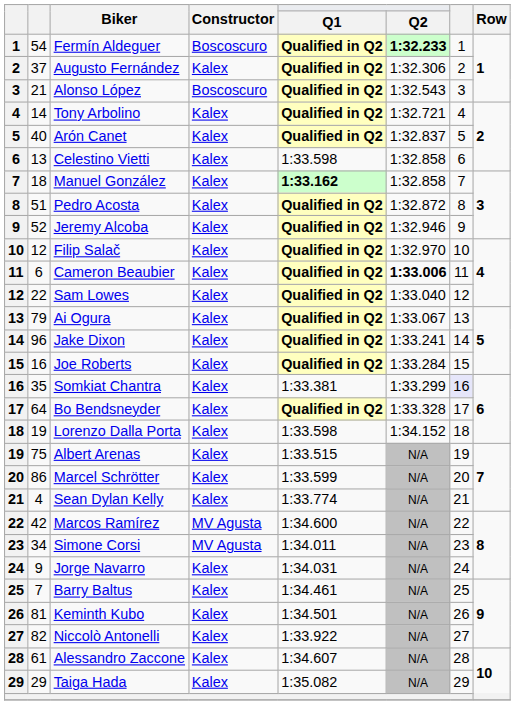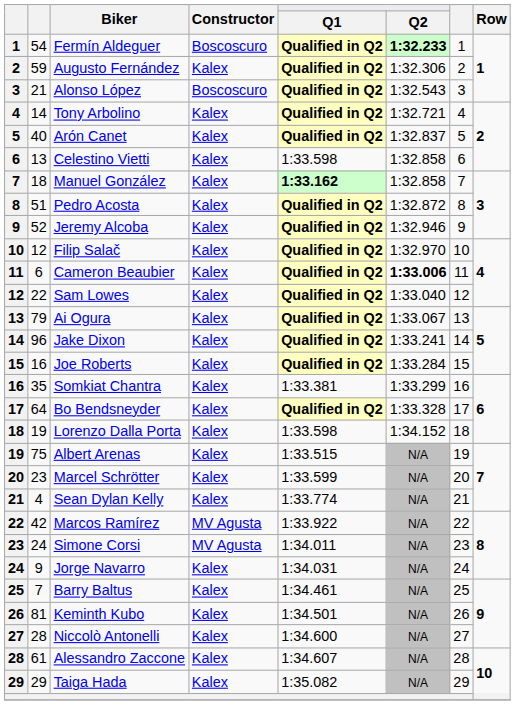 <table class="wikitable sortable" style="font-size: 85%;">
 <tr>
 <th rowspan="2"></th>
 <th rowspan="2"></th>
 <th rowspan="2">Biker</th>
 <th rowspan="2">Constructor</th>
 <th colspan="2" style="background:#eaecf0; text-align:center;"></th>
 <th rowspan="2"></th>
 <th rowspan="2">Row</th>
 </tr>
 <tr>
 <th scope="col">Q1</th>
 <th scope="col">Q2</th>
 </tr>
 <tr>
 <th scope="row">1</th>
 <td align="center">54</td>
 <td> <a href='#'>Fermín Aldeguer</a></td>
 <td><a href='#'>Boscoscuro</a></td>
 <td style="background:#ffffbf;"><strong>Qualified in Q2</strong></td>
 <td style="background:#ccffcc;"><strong>1:32.233</strong></td>
 <td align="center">1</td>
 <td rowspan="3"><strong>1</strong></td>
 </tr>
 <tr>
 <th scope="row">2</th>
-<td align="center">37</td>
+<td align="center">59</td>
 <td> <a href='#'>Augusto Fernández</a></td>
 <td><a href='#'>Kalex</a></td>
 <td style="background:#ffffbf;"><strong>Qualified in Q2</strong></td>
 <td>1:32.306</td>
 <td align="center">2</td>
 </tr>
 <tr>
 <th scope="row">3</th>
 <td align="center">21</td>
 <td> <a href='#'>Alonso López</a></td>
 <td><a href='#'>Boscoscuro</a></td>
 <td style="background:#ffffbf;"><strong>Qualified in Q2</strong></td>
 <td>1:32.543</td>
 <td align="center">3</td>
 </tr>
 <tr>
 <th scope="row">4</th>
 <td align="center">14</td>
 <td> <a href='#'>Tony Arbolino</a></td>
 <td><a href='#'>Kalex</a></td>
 <td style="background:#ffffbf;"><strong>Qualified in Q2</strong></td>
 <td>1:32.721</td>
 <td align="center">4</td>
 <td rowspan="3"><strong>2</strong></td>
 </tr>
 <tr>
 <th scope="row">5</th>
 <td align="center">40</td>
 <td> <a href='#'>Arón Canet</a></td>
 <td><a href='#'>Kalex</a></td>
 <td style="background:#ffffbf;"><strong>Qualified in Q2</strong></td>
 <td>1:32.837</td>
 <td align="center">5</td>
 </tr>
 <tr>
 <th scope="row">6</th>
 <td align="center">13</td>
 <td> <a href='#'>Celestino Vietti</a></td>
 <td><a href='#'>Kalex</a></td>
 <td>1:33.598</td>
 <td>1:32.858</td>
 <td align="center">6</td>
 </tr>
 <tr>
 <th scope="row">7</th>
 <td align="center">18</td>
 <td> <a href='#'>Manuel González</a></td>
 <td><a href='#'>Kalex</a></td>
 <td style="background:#ccffcc;"><strong>1:33.162</strong></td>
 <td>1:32.858</td>
 <td align="center">7</td>
 <td rowspan="3"><strong>3</strong></td>
 </tr>
 <tr>
 <th scope="row">8</th>
 <td align="center">51</td>
 <td> <a href='#'>Pedro Acosta</a></td>
 <td><a href='#'>Kalex</a></td>
 <td style="background:#ffffbf;"><strong>Qualified in Q2</strong></td>
 <td>1:32.872</td>
 <td align="center">8</td>
 </tr>
 <tr>
 <th scope="row">9</th>
 <td align="center">52</td>
 <td> <a href='#'>Jeremy Alcoba</a></td>
 <td><a href='#'>Kalex</a></td>
 <td style="background:#ffffbf;"><strong>Qualified in Q2</strong></td>
 <td>1:32.946</td>
 <td align="center">9</td>
 </tr>
 <tr>
 <th scope="row">10</th>
 <td align="center">12</td>
 <td> <a href='#'>Filip Salač</a></td>
 <td><a href='#'>Kalex</a></td>
 <td style="background:#ffffbf;"><strong>Qualified in Q2</strong></td>
 <td>1:32.970</td>
 <td align="center">10</td>
 <td rowspan="3"><strong>4</strong></td>
 </tr>
 <tr>
 <th scope="row">11</th>
 <td align="center">6</td>
 <td> <a href='#'>Cameron Beaubier</a></td>
 <td><a href='#'>Kalex</a></td>
 <td style="background:#ffffbf;"><strong>Qualified in Q2</strong></td>
 <td><strong>1:33.006</strong></td>
 <td align="center">11</td>
 </tr>
 <tr>
 <th scope="row">12</th>
 <td align="center">22</td>
 <td> <a href='#'>Sam Lowes</a></td>
 <td><a href='#'>Kalex</a></td>
 <td style="background:#ffffbf;"><strong>Qualified in Q2</strong></td>
 <td>1:33.040</td>
 <td align="center">12</td>
 </tr>
 <tr>
 <th scope="row">13</th>
 <td align="center">79</td>
 <td> <a href='#'>Ai Ogura</a></td>
 <td><a href='#'>Kalex</a></td>
 <td style="background:#ffffbf;"><strong>Qualified in Q2</strong></td>
 <td>1:33.067</td>
 <td align="center">13</td>
 <td rowspan="3"><strong>5</strong></td>
 </tr>
 <tr>
 <th scope="row">14</th>
 <td align="center">96</td>
 <td> <a href='#'>Jake Dixon</a></td>
 <td><a href='#'>Kalex</a></td>
 <td style="background:#ffffbf;"><strong>Qualified in Q2</strong></td>
 <td>1:33.241</td>
 <td align="center">14</td>
 </tr>
 <tr>
 <th scope="row">15</th>
 <td align="center">16</td>
 <td> <a href='#'>Joe Roberts</a></td>
 <td><a href='#'>Kalex</a></td>
 <td style="background:#ffffbf;"><strong>Qualified in Q2</strong></td>
 <td>1:33.284</td>
 <td align="center">15</td>
 </tr>
 <tr>
 <th scope="row">16</th>
 <td align="center">35</td>
 <td> <a href='#'>Somkiat Chantra</a></td>
 <td><a href='#'>Kalex</a></td>
 <td>1:33.381</td>
 <td>1:33.299</td>
-<td align="center" style="background: lavender;">16</td>
+<td align="center">16</td>
 <td rowspan="3"><strong>6</strong></td>
 </tr>
 <tr>
 <th scope="row">17</th>
 <td align="center">64</td>
 <td> <a href='#'>Bo Bendsneyder</a></td>
 <td><a href='#'>Kalex</a></td>
 <td style="background:#ffffbf;"><strong>Qualified in Q2</strong></td>
 <td>1:33.328</td>
 <td align="center">17</td>
 </tr>
 <tr>
 <th scope="row">18</th>
 <td align="center">19</td>
 <td> <a href='#'>Lorenzo Dalla Porta</a></td>
 <td><a href='#'>Kalex</a></td>
 <td>1:33.598</td>
 <td>1:34.152</td>
 <td align="center">18</td>
 </tr>
 <tr>
 <th scope="row">19</th>
 <td align="center">75</td>
 <td> <a href='#'>Albert Arenas</a></td>
 <td><a href='#'>Kalex</a></td>
 <td>1:33.515</td>
 <td style="background: silver" align="center" data-sort-value="19"><small>N/A</small></td>
 <td align="center">19</td>
 <td rowspan="3"><strong>7</strong></td>
 </tr>
 <tr>
 <th scope="row">20</th>
-<td align="center">86</td>
+<td align="center">23</td>
 <td> <a href='#'>Marcel Schrötter</a></td>
 <td><a href='#'>Kalex</a></td>
 <td>1:33.599</td>
 <td style="background: silver" align="center" data-sort-value="20"><small>N/A</small></td>
 <td align="center">20</td>
 </tr>
 <tr>
 <th scope="row">21</th>
 <td align="center">4</td>
 <td> <a href='#'>Sean Dylan Kelly</a></td>
 <td><a href='#'>Kalex</a></td>
 <td>1:33.774</td>
 <td style="background: silver" align="center" data-sort-value="21"><small>N/A</small></td>
 <td align="center">21</td>
 </tr>
 <tr>
 <th scope="row">22</th>
 <td align="center">42</td>
 <td> <a href='#'>Marcos Ramírez</a></td>
 <td><a href='#'>MV Agusta</a></td>
-<td>1:34.600</td>
+<td>1:33.922</td>
 <td style="background: silver" align="center" data-sort-value="22"><small>N/A</small></td>
 <td align="center">22</td>
 <td rowspan="3"><strong>8</strong></td>
 </tr>
 <tr>
 <th scope="row">23</th>
-<td align="center">34</td>
+<td align="center">24</td>
 <td> <a href='#'>Simone Corsi</a></td>
 <td><a href='#'>MV Agusta</a></td>
 <td>1:34.011</td>
 <td style="background: silver" align="center" data-sort-value="23"><small>N/A</small></td>
 <td align="center">23</td>
 </tr>
 <tr>
 <th scope="row">24</th>
 <td align="center">9</td>
 <td> <a href='#'>Jorge Navarro</a></td>
 <td><a href='#'>Kalex</a></td>
 <td>1:34.031</td>
 <td style="background: silver" align="center" data-sort-value="24"><small>N/A</small></td>
 <td align="center">24</td>
 </tr>
 <tr>
 <th scope="row">25</th>
 <td align="center">7</td>
 <td> <a href='#'>Barry Baltus</a></td>
 <td><a href='#'>Kalex</a></td>
 <td>1:34.461</td>
 <td style="background: silver" align="center" data-sort-value="25"><small>N/A</small></td>
 <td align="center">25</td>
 <td rowspan="3"><strong>9</strong></td>
 </tr>
 <tr>
 <th scope="row">26</th>
 <td align="center">81</td>
 <td> <a href='#'>Keminth Kubo</a></td>
 <td><a href='#'>Kalex</a></td>
 <td>1:34.501</td>
 <td style="background: silver" align="center" data-sort-value="26"><small>N/A</small></td>
 <td align="center">26</td>
 </tr>
 <tr>
 <th scope="row">27</th>
-<td align="center">82</td>
+<td align="center">28</td>
 <td> <a href='#'>Niccolò Antonelli</a></td>
 <td><a href='#'>Kalex</a></td>
-<td>1:33.922</td>
+<td>1:34.600</td>
 <td style="background: silver" align="center" data-sort-value="27"><small>N/A</small></td>
 <td align="center">27</td>
 </tr>
 <tr>
 <th scope="row">28</th>
 <td align="center">61</td>
 <td> <a href='#'>Alessandro Zaccone</a></td>
 <td><a href='#'>Kalex</a></td>
 <td>1:34.607</td>
 <td style="background: silver" align="center" data-sort-value="28"><small>N/A</small></td>
 <td align="center">28</td>
 <td rowspan="3"><strong>10</strong></td>
 </tr>
 <tr>
 <th scope="row">29</th>
 <td align="center">29</td>
 <td> <a href='#'>Taiga Hada</a></td>
 <td><a href='#'>Kalex</a></td>
 <td>1:35.082</td>
 <td style="background: silver" align="center" data-sort-value="29"><small>N/A</small></td>
 <td align="center">29</td>
 </tr>
 <tr>
 <th colspan="8"></th>
 </tr>
 <tr>
 </tr>
 </table>
